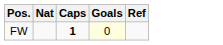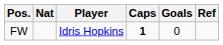 <table style="text-align:center; border:1px #aaa solid;" class="wikitable">
 <tr>
 <th>Pos.</th>
 <th>Nat</th>
+<th>Player</th>
 <th>Caps</th>
 <th>Goals</th>
 <th>Ref</th>
 </tr>
 <tr>
 <td>FW</td>
 <td></td>
+<td style="text-align:left;"><a href='#'>Idris Hopkins</a></td>
 <td><strong>1</strong></td>
-<td style="background: lightyellow;">0</td>
+<td>0</td>
 <td></td>
 </tr>
 </table>
